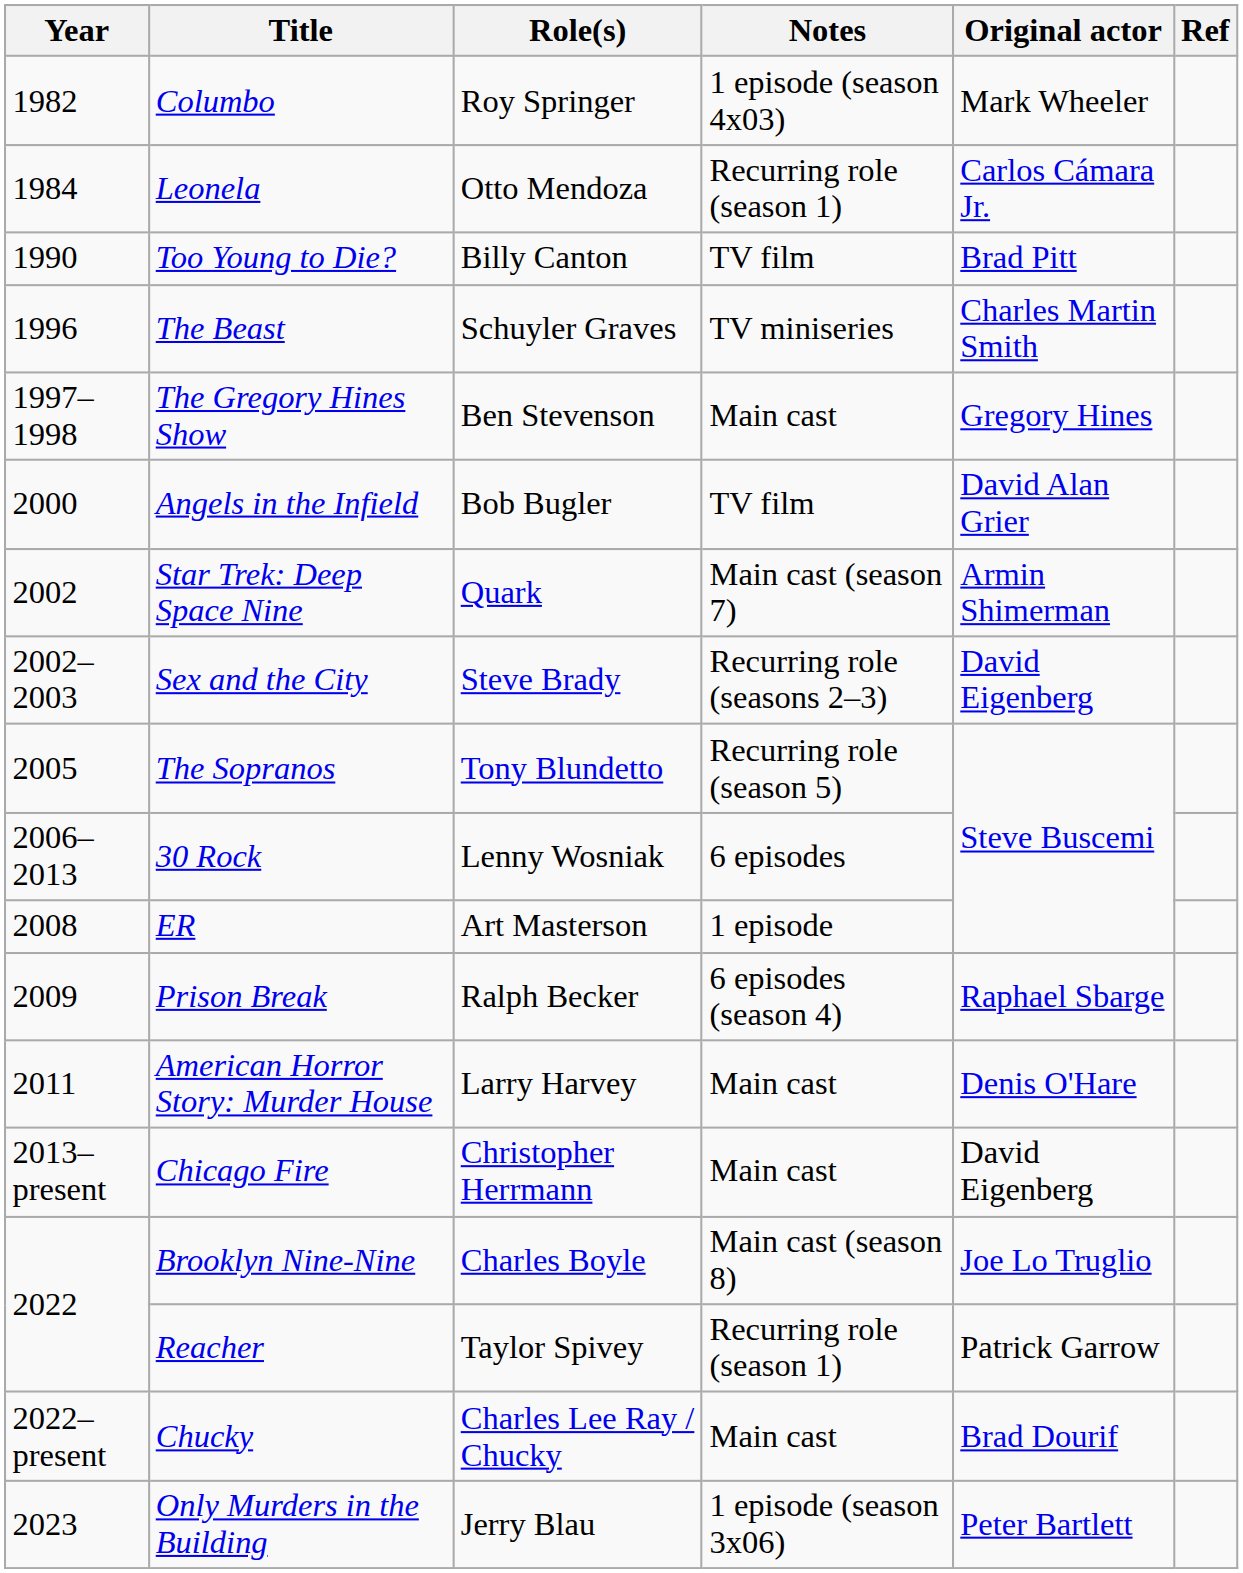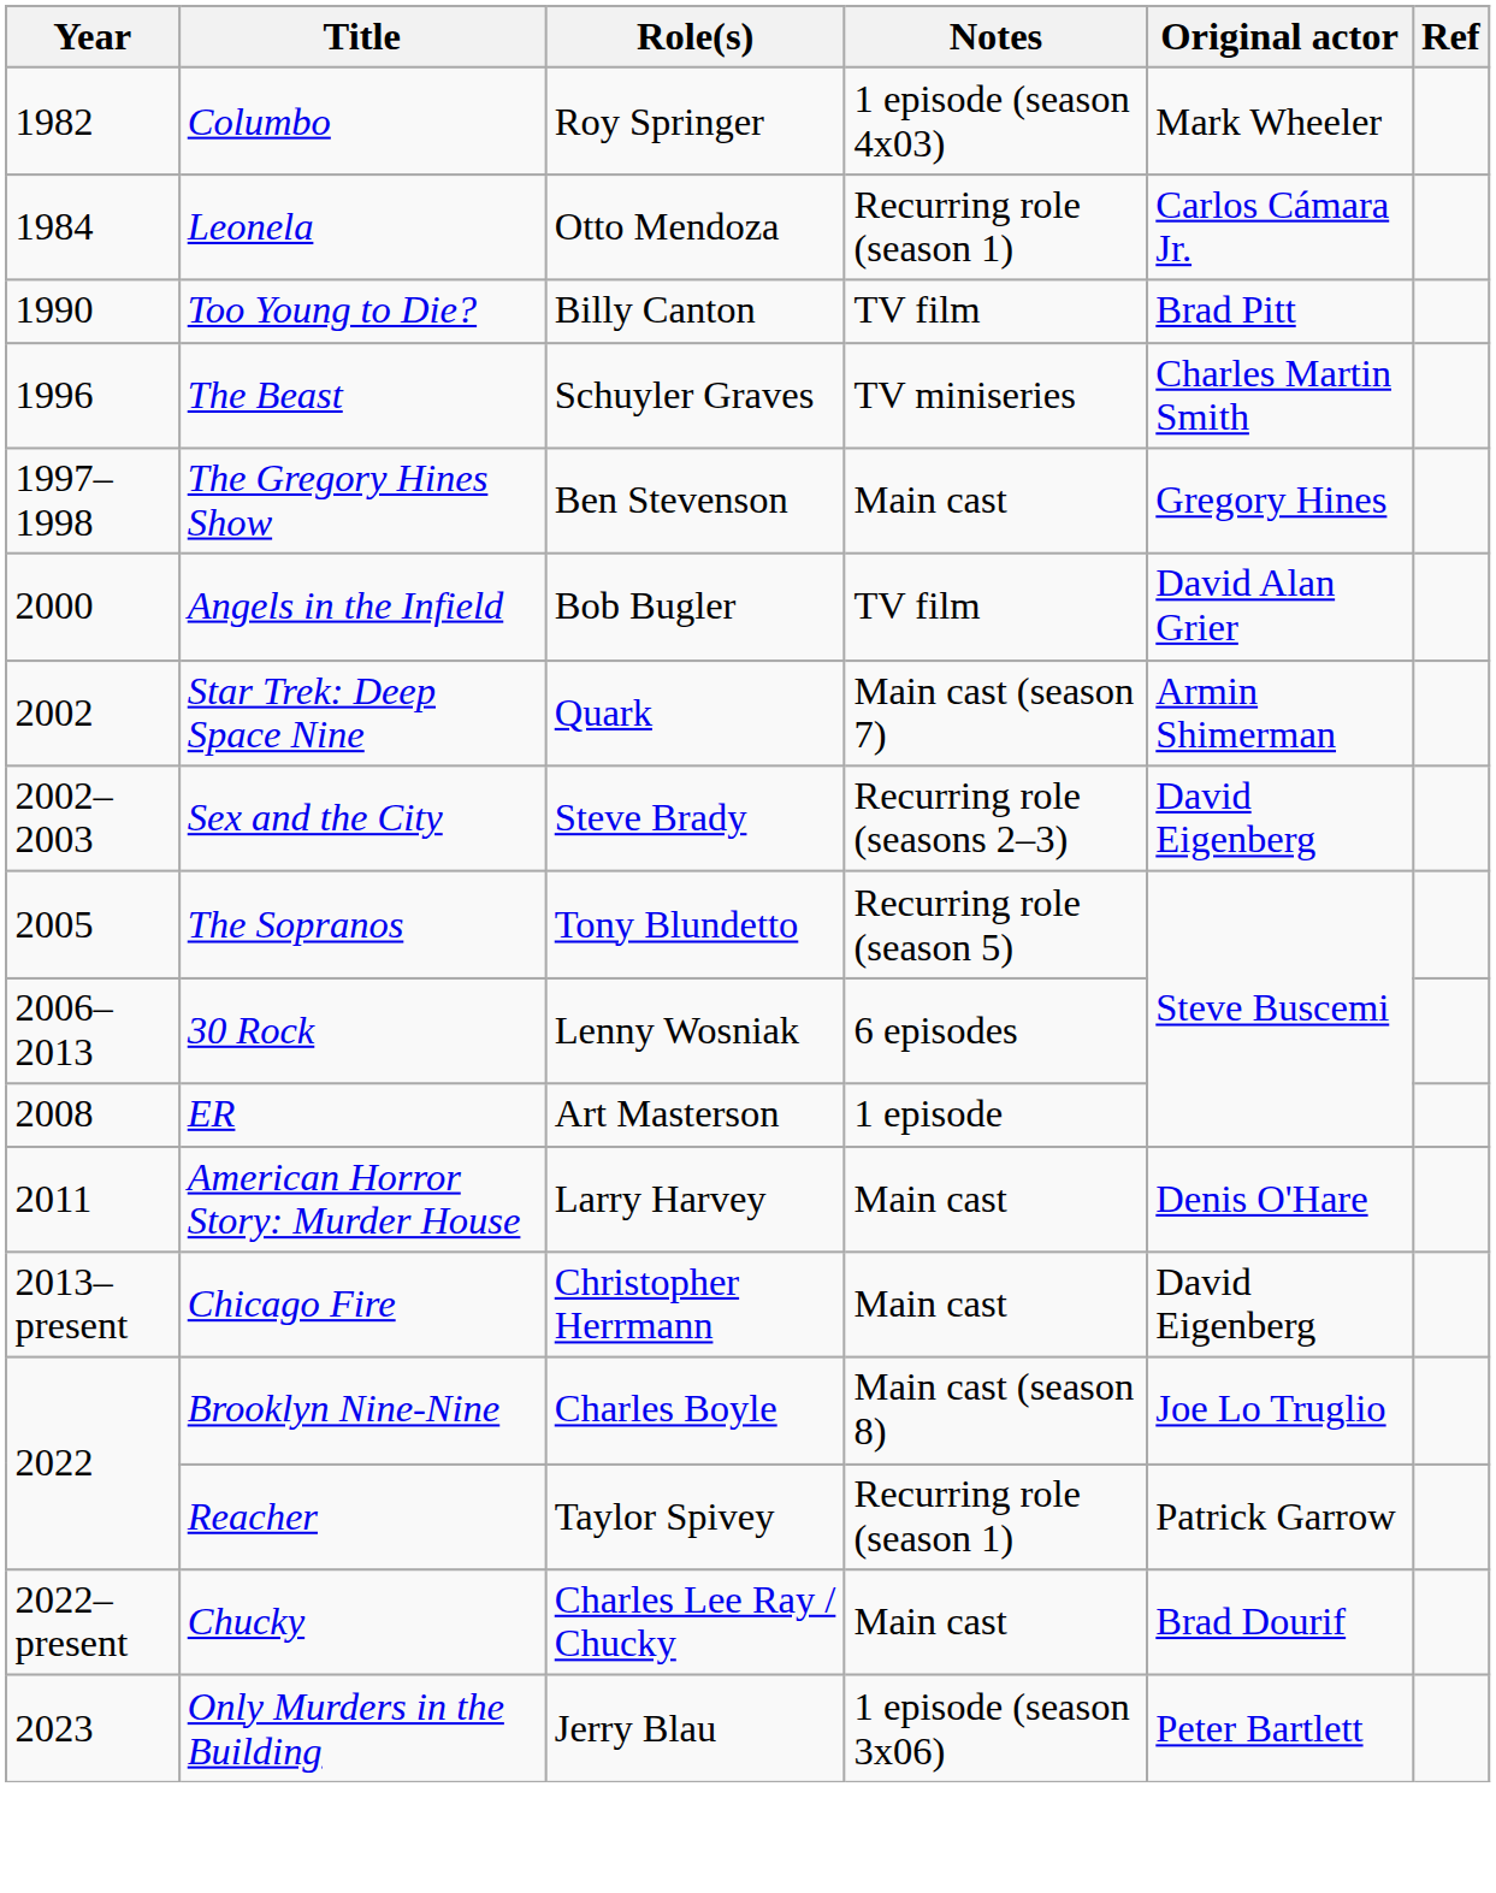 <table class="wikitable plainrowheaders sortable">
 <tr>
 <th scope="col">Year</th>
 <th scope="col">Title</th>
 <th scope="col">Role(s)</th>
 <th scope="col">Notes</th>
 <th scope="col">Original actor</th>
 <th scope="col" class="unsortable">Ref</th>
 </tr>
 <tr>
 <td>1982</td>
 <td><em><a href='#'>Columbo</a></em></td>
 <td>Roy Springer</td>
 <td>1 episode (season 4x03)</td>
 <td>Mark Wheeler</td>
 <td></td>
 </tr>
 <tr>
 <td>1984</td>
 <td><em><a href='#'>Leonela</a></em></td>
 <td>Otto Mendoza</td>
 <td>Recurring role (season 1)</td>
 <td><a href='#'>Carlos Cámara Jr.</a></td>
 <td></td>
 </tr>
 <tr>
 <td>1990</td>
 <td><em><a href='#'>Too Young to Die?</a></em></td>
 <td>Billy Canton</td>
 <td>TV film</td>
 <td><a href='#'>Brad Pitt</a></td>
 <td></td>
 </tr>
 <tr>
 <td>1996</td>
 <td><em><a href='#'>The Beast</a></em></td>
 <td>Schuyler Graves</td>
 <td>TV miniseries</td>
 <td><a href='#'>Charles Martin Smith</a></td>
 <td></td>
 </tr>
 <tr>
 <td>1997–1998</td>
 <td><em><a href='#'>The Gregory Hines Show</a></em></td>
 <td>Ben Stevenson</td>
 <td>Main cast</td>
 <td><a href='#'>Gregory Hines</a></td>
 <td></td>
 </tr>
 <tr>
 <td>2000</td>
 <td><em><a href='#'>Angels in the Infield</a></em></td>
 <td>Bob Bugler</td>
 <td>TV film</td>
 <td><a href='#'>David Alan Grier</a></td>
 <td></td>
 </tr>
 <tr>
 <td>2002</td>
 <td><em><a href='#'>Star Trek: Deep Space Nine</a></em></td>
 <td><a href='#'>Quark</a></td>
 <td>Main cast (season 7)</td>
 <td><a href='#'>Armin Shimerman</a></td>
 <td></td>
 </tr>
 <tr>
 <td>2002–2003</td>
 <td><em><a href='#'>Sex and the City</a></em></td>
 <td><a href='#'>Steve Brady</a></td>
 <td>Recurring role (seasons 2–3)</td>
 <td><a href='#'>David Eigenberg</a></td>
 <td></td>
 </tr>
 <tr>
 <td>2005</td>
 <td><em><a href='#'>The Sopranos</a></em></td>
 <td><a href='#'>Tony Blundetto</a></td>
 <td>Recurring role (season 5)</td>
 <td rowspan=3><a href='#'>Steve Buscemi</a></td>
 <td></td>
 </tr>
 <tr>
 <td>2006–2013</td>
 <td><em><a href='#'>30 Rock</a></em></td>
 <td>Lenny Wosniak</td>
 <td>6 episodes</td>
 <td></td>
 </tr>
 <tr>
 <td>2008</td>
 <td><em><a href='#'>ER</a></em></td>
 <td>Art Masterson</td>
 <td>1 episode</td>
 <td></td>
 </tr>
 <tr>
-<td>2009</td>
-<td><em><a href='#'>Prison Break</a></em></td>
-<td>Ralph Becker</td>
-<td>6 episodes (season 4)</td>
-<td><a href='#'>Raphael Sbarge</a></td>
-<td></td>
-</tr>
-<tr>
 <td>2011</td>
 <td><em><a href='#'>American Horror Story: Murder House</a></em></td>
 <td>Larry Harvey</td>
 <td>Main cast</td>
 <td><a href='#'>Denis O'Hare</a></td>
 <td></td>
 </tr>
 <tr>
 <td>2013–present</td>
 <td><em><a href='#'>Chicago Fire</a></em></td>
 <td><a href='#'>Christopher Herrmann</a></td>
 <td>Main cast</td>
 <td>David Eigenberg</td>
 <td></td>
 </tr>
 <tr>
 <td rowspan=2>2022</td>
 <td><em><a href='#'>Brooklyn Nine-Nine</a></em></td>
 <td><a href='#'>Charles Boyle</a></td>
 <td>Main cast (season 8)</td>
 <td><a href='#'>Joe Lo Truglio</a></td>
 <td></td>
 </tr>
 <tr>
 <td><em><a href='#'>Reacher</a></em></td>
 <td>Taylor Spivey</td>
 <td>Recurring role (season 1)</td>
 <td>Patrick Garrow</td>
 <td></td>
 </tr>
 <tr>
 <td>2022–present</td>
 <td><em><a href='#'>Chucky</a></em></td>
 <td><a href='#'>Charles Lee Ray / Chucky</a></td>
 <td>Main cast</td>
 <td><a href='#'>Brad Dourif</a></td>
 <td></td>
 </tr>
 <tr>
 <td>2023</td>
 <td><em><a href='#'>Only Murders in the Building</a></em></td>
 <td>Jerry Blau</td>
 <td>1 episode (season 3x06)</td>
 <td><a href='#'>Peter Bartlett</a></td>
 <td></td>
 </tr>
 </table>
